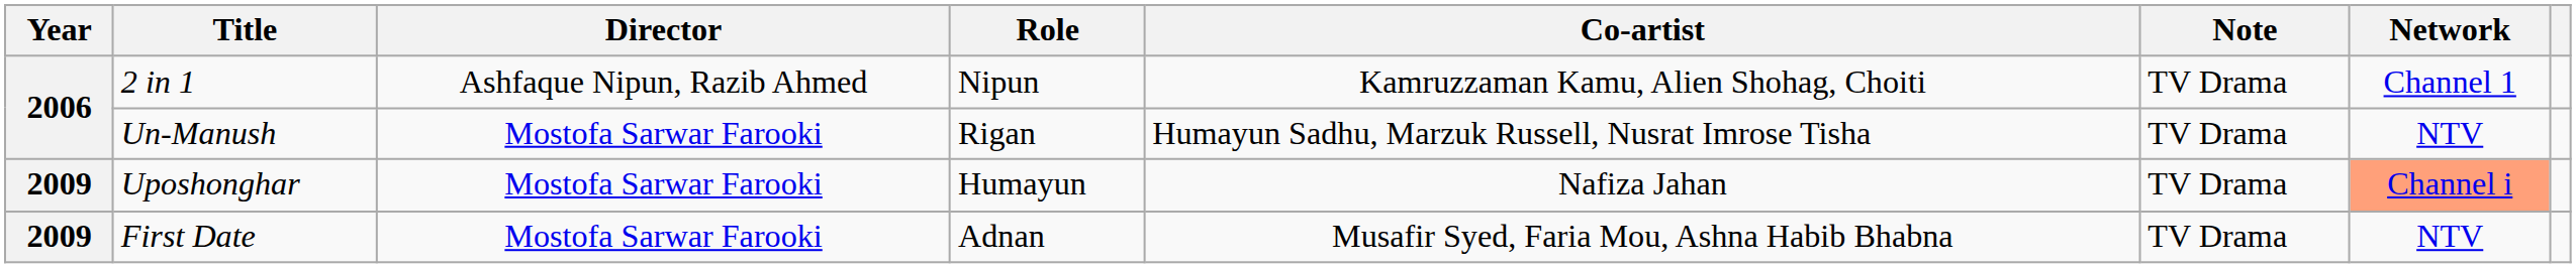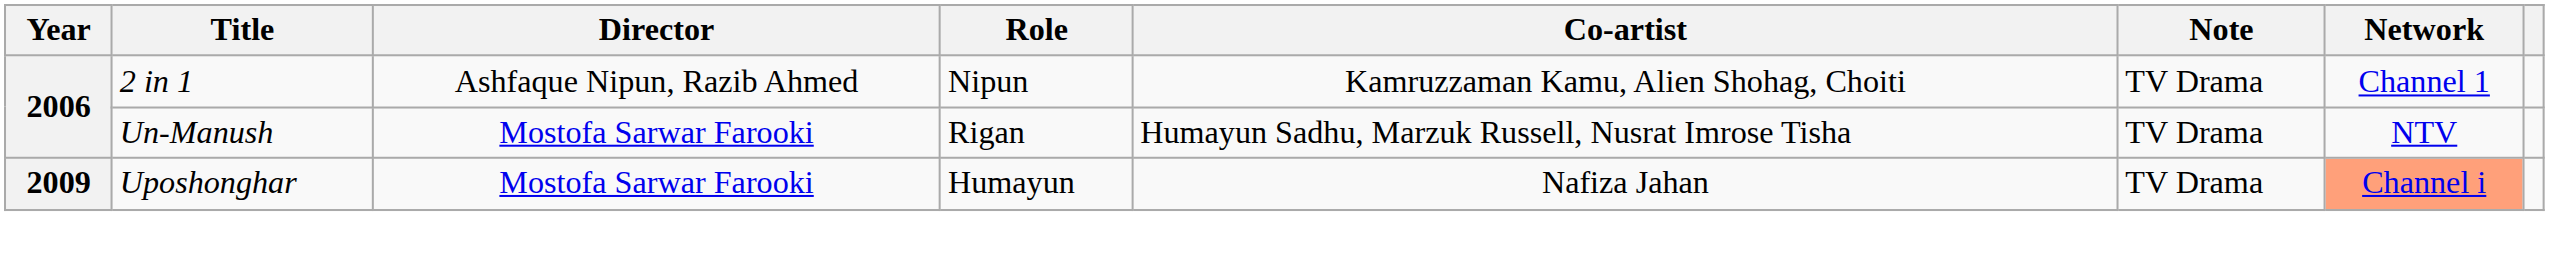 <table class="wikitable sortable plainrowheaders" style="width:100%;">
 <tr>
 <th scope="col" rowspan="2">Year</th>
 <th rowspan="2" scope="col">Title</th>
 <th rowspan="2" scope="col">Director</th>
 <th rowspan="2" scope="col">Role</th>
 <th rowspan="2" scope="col" class="unsortable">Co-artist</th>
 <th rowspan="2" scope="col" class="unsortable">Note</th>
 <th rowspan="2" scope="col" class="unsortable">Network</th>
 <th rowspan="2" scope="col" class="unsortable"></th>
 </tr>
 <tr>
 </tr>
 <tr>
 <th scope="row" rowspan=2>2006</th>
 <td><em>2 in 1</em></td>
 <td style="text-align:center;">Ashfaque Nipun, Razib Ahmed</td>
 <td>Nipun</td>
 <td style="text-align:center;">Kamruzzaman Kamu, Alien Shohag, Choiti</td>
 <td>TV Drama</td>
 <td style="text-align:center;"><a href='#'>Channel 1</a></td>
 <td style="text-align:center;"></td>
 </tr>
 <tr>
 <td><em>Un-Manush</em></td>
 <td style="text-align:center;"><a href='#'>Mostofa Sarwar Farooki</a></td>
 <td>Rigan</td>
 <td>Humayun Sadhu, Marzuk Russell, Nusrat Imrose Tisha</td>
 <td>TV Drama</td>
 <td style="text-align:center;"><a href='#'>NTV</a></td>
 <td style="text-align:center;"></td>
 </tr>
 <tr>
 <th scope="row">2009</th>
 <td><em>Uposhonghar</em></td>
 <td style="text-align:center;"><a href='#'>Mostofa Sarwar Farooki</a></td>
 <td>Humayun</td>
 <td style="text-align:center;">Nafiza Jahan</td>
 <td>TV Drama</td>
 <td style="background: lightsalmon; text-align:center;"><a href='#'>Channel i</a></td>
 <td style="text-align:center;"></td>
 </tr>
-<tr>
-<th scope="row">2009</th>
-<td><em>First Date</em></td>
-<td style="text-align:center;"><a href='#'>Mostofa Sarwar Farooki</a></td>
-<td>Adnan</td>
-<td style="text-align:center;">Musafir Syed, Faria Mou, Ashna Habib Bhabna</td>
-<td>TV Drama</td>
-<td style="text-align:center;"><a href='#'>NTV</a></td>
-<td style="text-align:center;"></td>
-</tr>
 </table>
